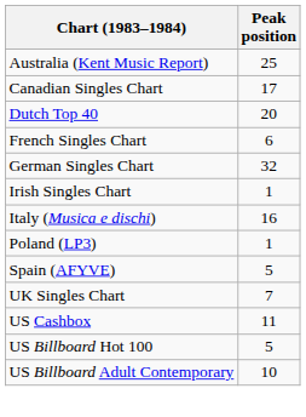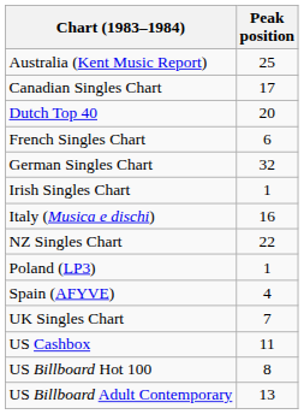 <table class="wikitable sortable">
 <tr>
 <th>Chart (1983–1984)</th>
 <th>Peak<br>position</th>
 </tr>
 <tr>
 <td>Australia (<a href='#'>Kent Music Report</a>)</td>
 <td align="center">25</td>
 </tr>
 <tr>
 <td>Canadian Singles Chart</td>
 <td align="center">17</td>
 </tr>
 <tr>
 <td><a href='#'>Dutch Top 40</a></td>
 <td align="center">20</td>
 </tr>
 <tr>
 <td>French Singles Chart</td>
 <td align="center">6</td>
 </tr>
 <tr>
 <td>German Singles Chart</td>
 <td align="center">32</td>
 </tr>
 <tr>
 <td>Irish Singles Chart</td>
 <td align="center">1</td>
 </tr>
 <tr>
 <td>Italy (<em><a href='#'>Musica e dischi</a></em>)</td>
 <td align="center">16</td>
 </tr>
 <tr>
+<td>NZ Singles Chart</td>
+<td align="center">22</td>
+</tr>
+<tr>
 <td>Poland (<a href='#'>LP3</a>)</td>
 <td align="center">1</td>
 </tr>
 <tr>
 <td>Spain (<a href='#'>AFYVE</a>)</td>
-<td style="text-align:center;">5</td>
+<td style="text-align:center;">4</td>
 </tr>
 <tr>
 <td>UK Singles Chart</td>
 <td align="center">7</td>
 </tr>
 <tr>
 <td>US <a href='#'>Cashbox</a></td>
 <td align="center">11</td>
 </tr>
 <tr>
 <td>US <em>Billboard</em> Hot 100</td>
-<td align="center">5</td>
+<td align="center">8</td>
 </tr>
 <tr>
 <td>US <em>Billboard</em> <a href='#'>Adult Contemporary</a></td>
-<td align="center">10</td>
+<td align="center">13</td>
 </tr>
 </table>
